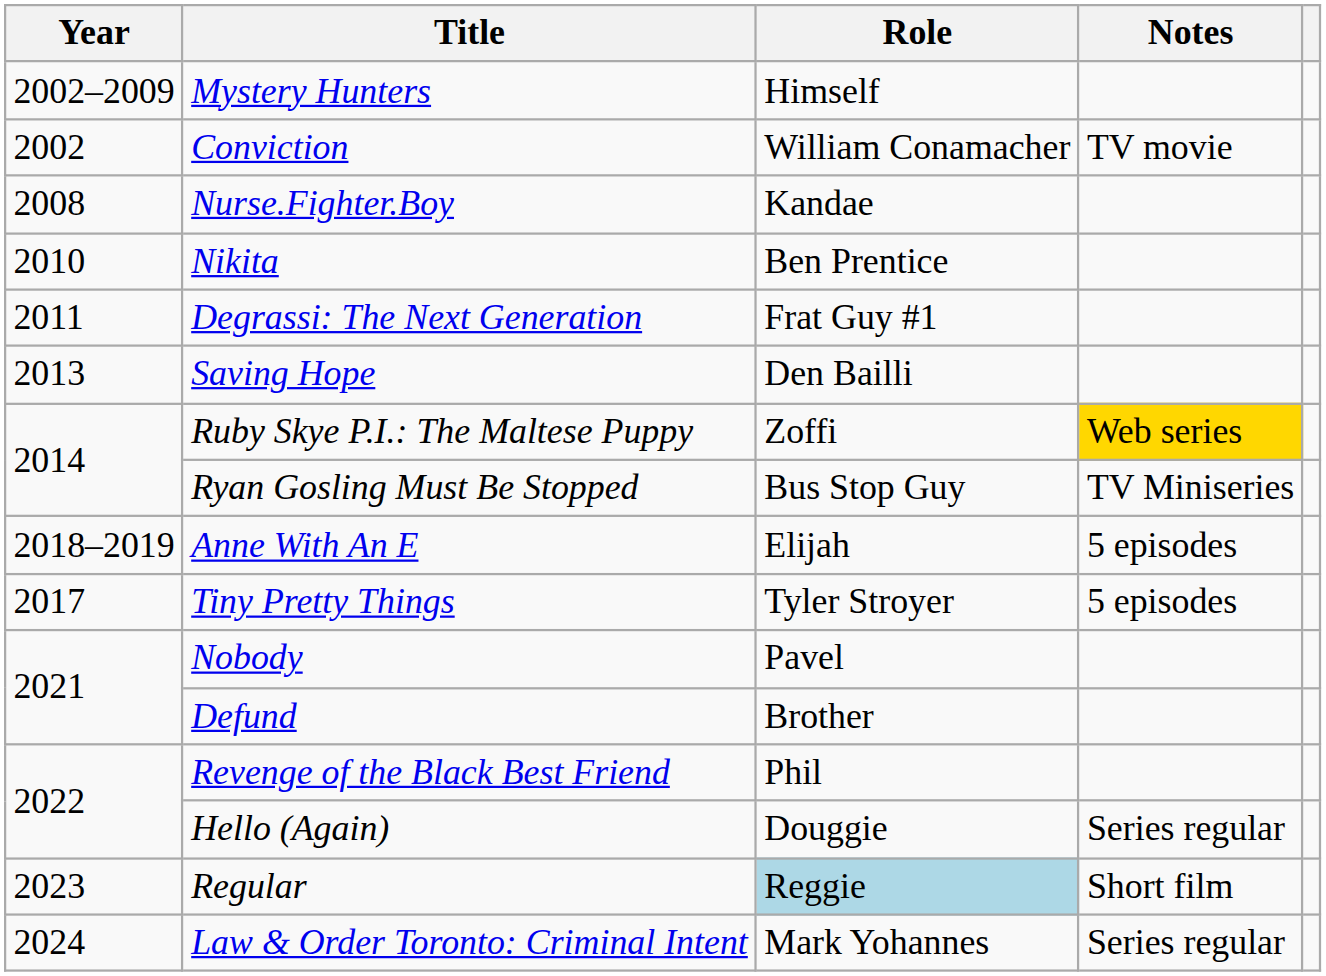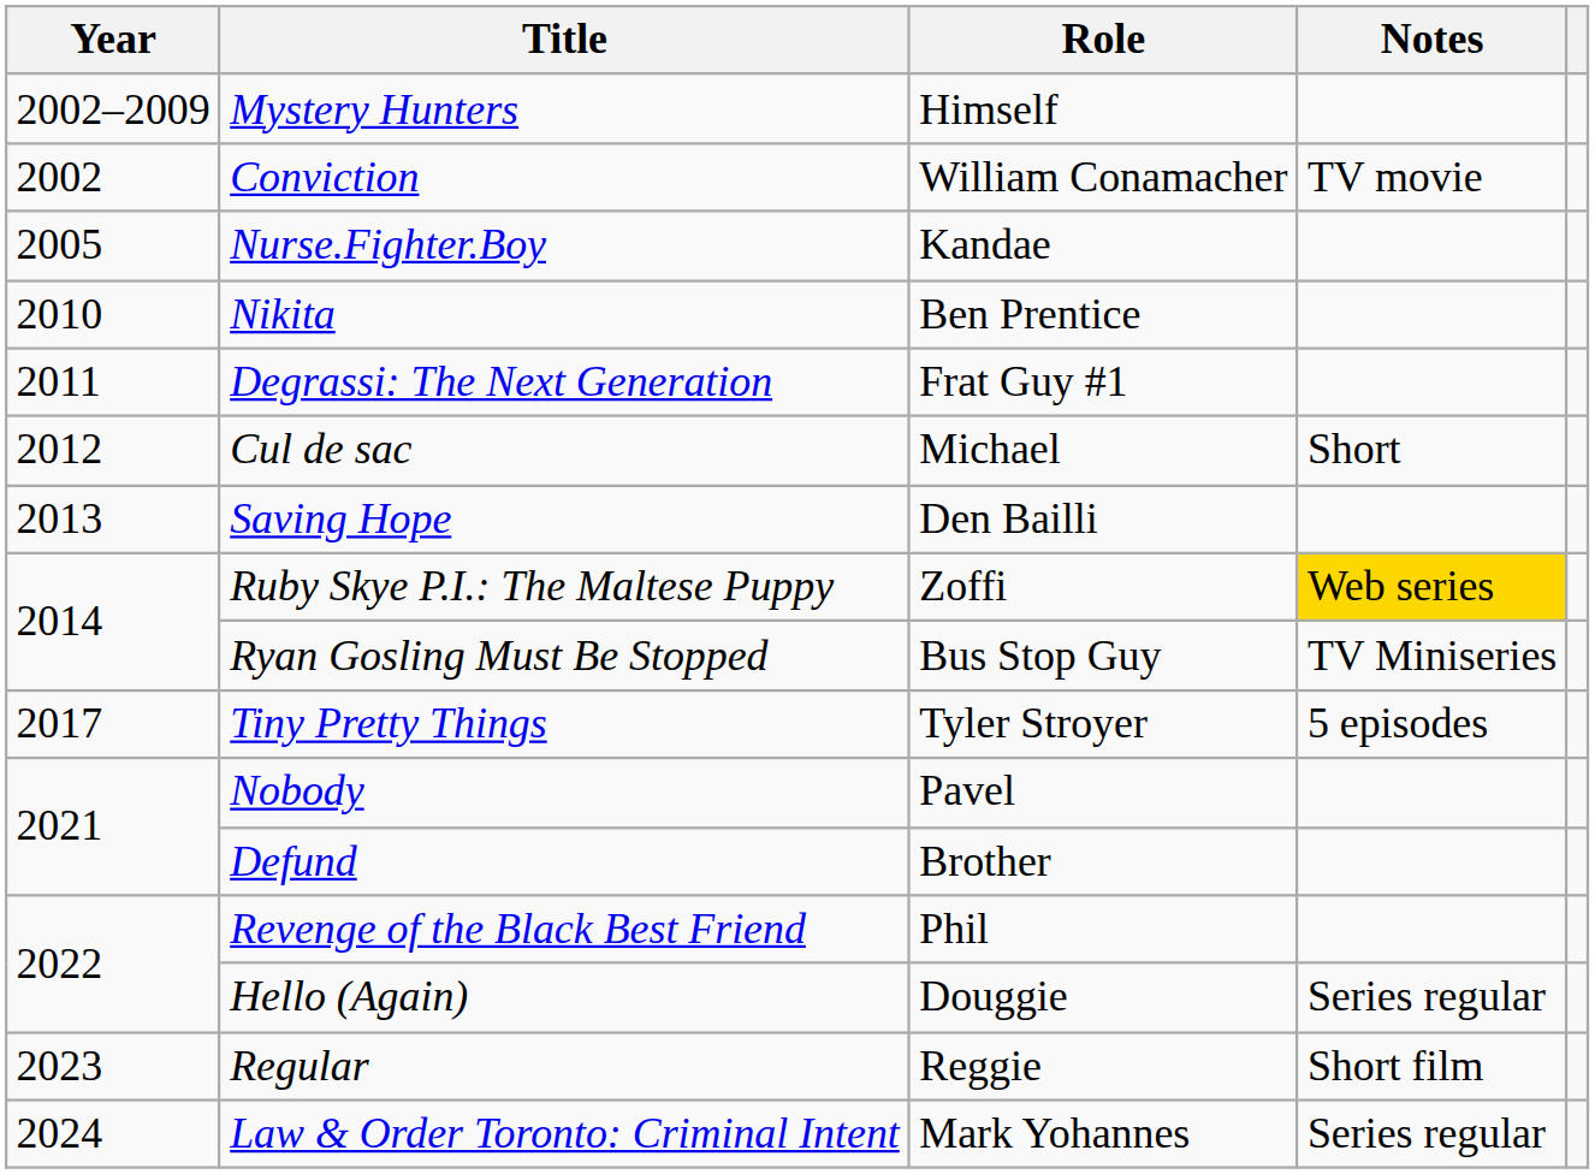 <table class="wikitable sortable">
 <tr>
 <th>Year</th>
 <th>Title</th>
 <th>Role</th>
 <th class="unsortable">Notes</th>
 <th></th>
 </tr>
 <tr>
 <td>2002–2009</td>
 <td><em><a href='#'>Mystery Hunters</a></em></td>
 <td>Himself</td>
 <td></td>
 <td></td>
 </tr>
 <tr>
 <td>2002</td>
 <td><em><a href='#'>Conviction</a></em></td>
 <td>William Conamacher</td>
 <td>TV movie</td>
 <td></td>
 </tr>
 <tr>
-<td>2008</td>
+<td>2005</td>
 <td><em><a href='#'>Nurse.Fighter.Boy</a></em></td>
 <td>Kandae</td>
 <td></td>
 <td></td>
 </tr>
 <tr>
 <td>2010</td>
 <td><em><a href='#'>Nikita</a></em></td>
 <td>Ben Prentice</td>
 <td></td>
 <td></td>
 </tr>
 <tr>
 <td>2011</td>
 <td><em><a href='#'>Degrassi: The Next Generation</a></em></td>
 <td>Frat Guy #1</td>
 <td></td>
 <td></td>
 </tr>
 <tr>
+<td>2012</td>
+<td><em>Cul de sac</em></td>
+<td>Michael</td>
+<td>Short</td>
+<td></td>
+</tr>
+<tr>
 <td>2013</td>
 <td><em><a href='#'>Saving Hope</a></em></td>
 <td>Den Bailli</td>
 <td></td>
 <td></td>
 </tr>
 <tr>
 <td rowspan=2>2014</td>
 <td><em>Ruby Skye P.I.: The Maltese Puppy</em></td>
 <td>Zoffi</td>
 <td style="background: gold;">Web series</td>
 <td></td>
 </tr>
 <tr>
 <td><em>Ryan Gosling Must Be Stopped</em></td>
 <td>Bus Stop Guy</td>
 <td>TV Miniseries</td>
-<td></td>
-</tr>
-<tr>
-<td>2018–2019</td>
-<td><em><a href='#'>Anne With An E</a></em></td>
-<td>Elijah</td>
-<td>5 episodes</td>
 <td></td>
 </tr>
 <tr>
 <td>2017</td>
 <td><em><a href='#'>Tiny Pretty Things</a></em></td>
 <td>Tyler Stroyer</td>
 <td>5 episodes</td>
 <td></td>
 </tr>
 <tr>
 <td rowspan="2">2021</td>
 <td><em><a href='#'>Nobody</a></em></td>
 <td>Pavel</td>
 <td></td>
 <td></td>
 </tr>
 <tr>
 <td><em><a href='#'>Defund</a></em></td>
 <td>Brother</td>
 <td></td>
 <td></td>
 </tr>
 <tr>
 <td rowspan="2">2022</td>
 <td><em><a href='#'>Revenge of the Black Best Friend</a></em></td>
 <td>Phil</td>
 <td></td>
 <td></td>
 </tr>
 <tr>
 <td><em>Hello (Again)</em></td>
 <td>Douggie</td>
 <td>Series regular</td>
 <td></td>
 </tr>
 <tr>
 <td>2023</td>
 <td><em>Regular</em></td>
-<td style="background: lightblue;">Reggie</td>
+<td>Reggie</td>
 <td>Short film</td>
 <td></td>
 </tr>
 <tr>
 <td>2024</td>
 <td><em><a href='#'>Law & Order Toronto: Criminal Intent</a></em></td>
 <td>Mark Yohannes</td>
 <td>Series regular</td>
 <td></td>
 </tr>
 </table>
